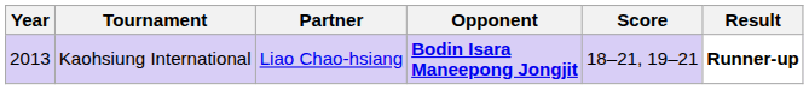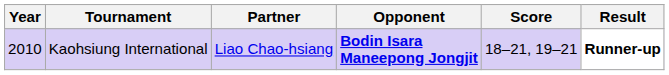 <table class="sortable wikitable" style="font-size: 90%;">
 <tr>
 <th>Year</th>
 <th>Tournament</th>
 <th>Partner</th>
 <th>Opponent</th>
 <th>Score</th>
 <th>Result</th>
 </tr>
 <tr style="background:#D8CEF6">
-<td align="center">2013</td>
+<td align="center">2010</td>
 <td align="left">Kaohsiung International</td>
 <td align="left"> <a href='#'>Liao Chao-hsiang</a></td>
 <td align="left"><strong> <a href='#'>Bodin Isara</a><br> <a href='#'>Maneepong Jongjit</a></strong></td>
 <td align="left">18–21, 19–21</td>
 <td style="text-align:left; background:white"> <strong>Runner-up</strong></td>
 </tr>
 </table>
